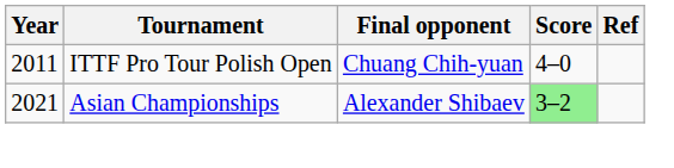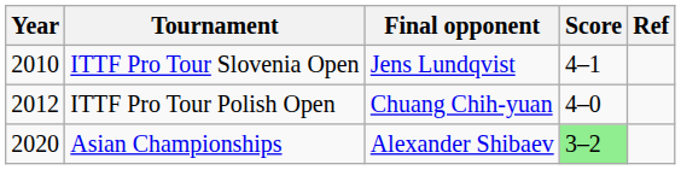 <table class="wikitable" style="font-size: 95%;">
 <tr>
 <th>Year</th>
 <th>Tournament</th>
 <th>Final opponent</th>
 <th>Score</th>
 <th>Ref</th>
 </tr>
 <tr>
-<td>2011</td>
+<td>2010</td>
+<td><a href='#'>ITTF Pro Tour</a> Slovenia Open</td>
+<td> <a href='#'>Jens Lundqvist</a></td>
+<td>4–1</td>
+<td></td>
+</tr>
+<tr>
+<td>2012</td>
 <td>ITTF Pro Tour Polish Open</td>
 <td> <a href='#'>Chuang Chih-yuan</a></td>
 <td>4–0</td>
 <td></td>
 </tr>
 <tr>
-<td>2021</td>
+<td>2020</td>
 <td><a href='#'>Asian Championships</a></td>
 <td> <a href='#'>Alexander Shibaev</a></td>
 <td style="background: lightgreen;">3–2</td>
 <td></td>
 </tr>
 </table>
